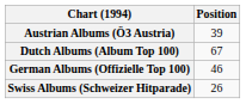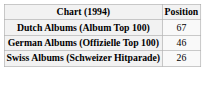 <table class="wikitable sortable plainrowheaders" style="text-align:center">
 <tr>
 <th scope="col">Chart (1994)</th>
 <th scope="col">Position</th>
-</tr>
-<tr>
-<th scope="row">Austrian Albums (Ö3 Austria)</th>
-<td>39</td>
 </tr>
 <tr>
 <th scope="row">Dutch Albums (Album Top 100)</th>
 <td>67</td>
 </tr>
 <tr>
 <th scope="row">German Albums (Offizielle Top 100)</th>
 <td>46</td>
 </tr>
 <tr>
 <th scope="row">Swiss Albums (Schweizer Hitparade)</th>
 <td>26</td>
 </tr>
 </table>
